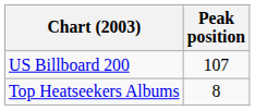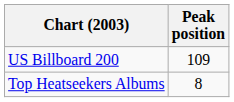 <table class="wikitable sortable">
 <tr>
 <th>Chart (2003)</th>
 <th>Peak<br>position</th>
 </tr>
 <tr>
 <td><a href='#'>US Billboard 200</a></td>
-<td style="text-align:center;">107</td>
+<td style="text-align:center;">109</td>
 </tr>
 <tr>
 <td><a href='#'>Top Heatseekers Albums</a></td>
 <td style="text-align:center;">8</td>
 </tr>
 </table>
